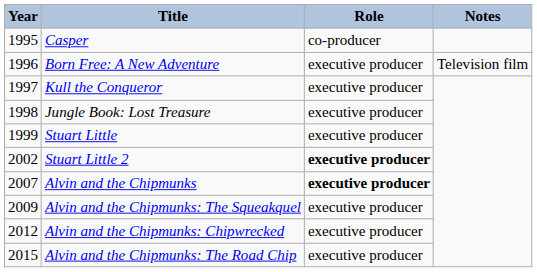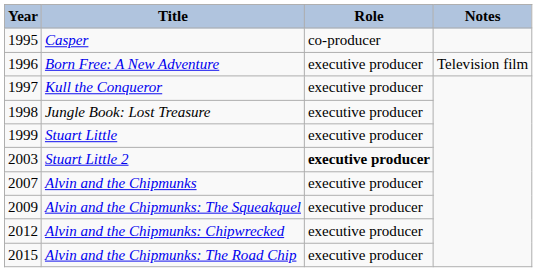 <table class="wikitable">
 <tr>
 <th style="background:#B0C4DE;">Year</th>
 <th style="background:#B0C4DE;">Title</th>
 <th style="background:#B0C4DE;">Role</th>
 <th style="background:#B0C4DE;">Notes</th>
 </tr>
 <tr>
 <td>1995</td>
 <td><em><a href='#'>Casper</a></em></td>
 <td>co-producer</td>
 <td></td>
 </tr>
 <tr>
 <td>1996</td>
 <td><em><a href='#'>Born Free: A New Adventure</a></em></td>
 <td>executive producer</td>
 <td>Television film</td>
 </tr>
 <tr>
 <td>1997</td>
 <td><em><a href='#'>Kull the Conqueror</a></em></td>
 <td>executive producer</td>
 <td rowspan=8></td>
 </tr>
 <tr>
 <td>1998</td>
 <td><em>Jungle Book: Lost Treasure</em></td>
 <td>executive producer</td>
 </tr>
 <tr>
 <td>1999</td>
 <td><em><a href='#'>Stuart Little</a></em></td>
 <td>executive producer</td>
 </tr>
 <tr>
-<td>2002</td>
+<td>2003</td>
 <td><em><a href='#'>Stuart Little 2</a></em></td>
 <td><strong>executive producer</strong></td>
 </tr>
 <tr>
 <td>2007</td>
 <td><em><a href='#'>Alvin and the Chipmunks</a></em></td>
-<td><strong>executive producer</strong></td>
+<td>executive producer</td>
 </tr>
 <tr>
 <td>2009</td>
 <td><em><a href='#'>Alvin and the Chipmunks: The Squeakquel</a></em></td>
 <td>executive producer</td>
 </tr>
 <tr>
 <td>2012</td>
 <td><em><a href='#'>Alvin and the Chipmunks: Chipwrecked</a></em></td>
 <td>executive producer</td>
 </tr>
 <tr>
 <td>2015</td>
 <td><em><a href='#'>Alvin and the Chipmunks: The Road Chip</a></em></td>
 <td>executive producer</td>
 </tr>
 </table>
